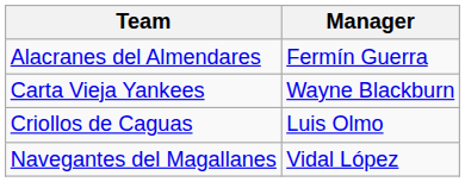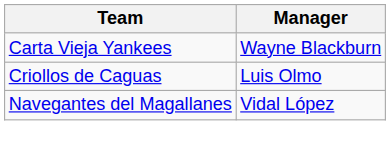 <table class="wikitable">
 <tr>
 <th>Team</th>
 <th>Manager</th>
-</tr>
-<tr>
-<td> <a href='#'>Alacranes del Almendares</a></td>
-<td> <a href='#'>Fermín Guerra</a></td>
 </tr>
 <tr>
 <td> <a href='#'>Carta Vieja Yankees</a></td>
 <td> <a href='#'>Wayne Blackburn</a></td>
 </tr>
 <tr>
 <td> <a href='#'>Criollos de Caguas</a></td>
 <td> <a href='#'>Luis Olmo</a></td>
 </tr>
 <tr>
 <td> <a href='#'>Navegantes del Magallanes</a></td>
 <td> <a href='#'>Vidal López</a></td>
 </tr>
 </table>
